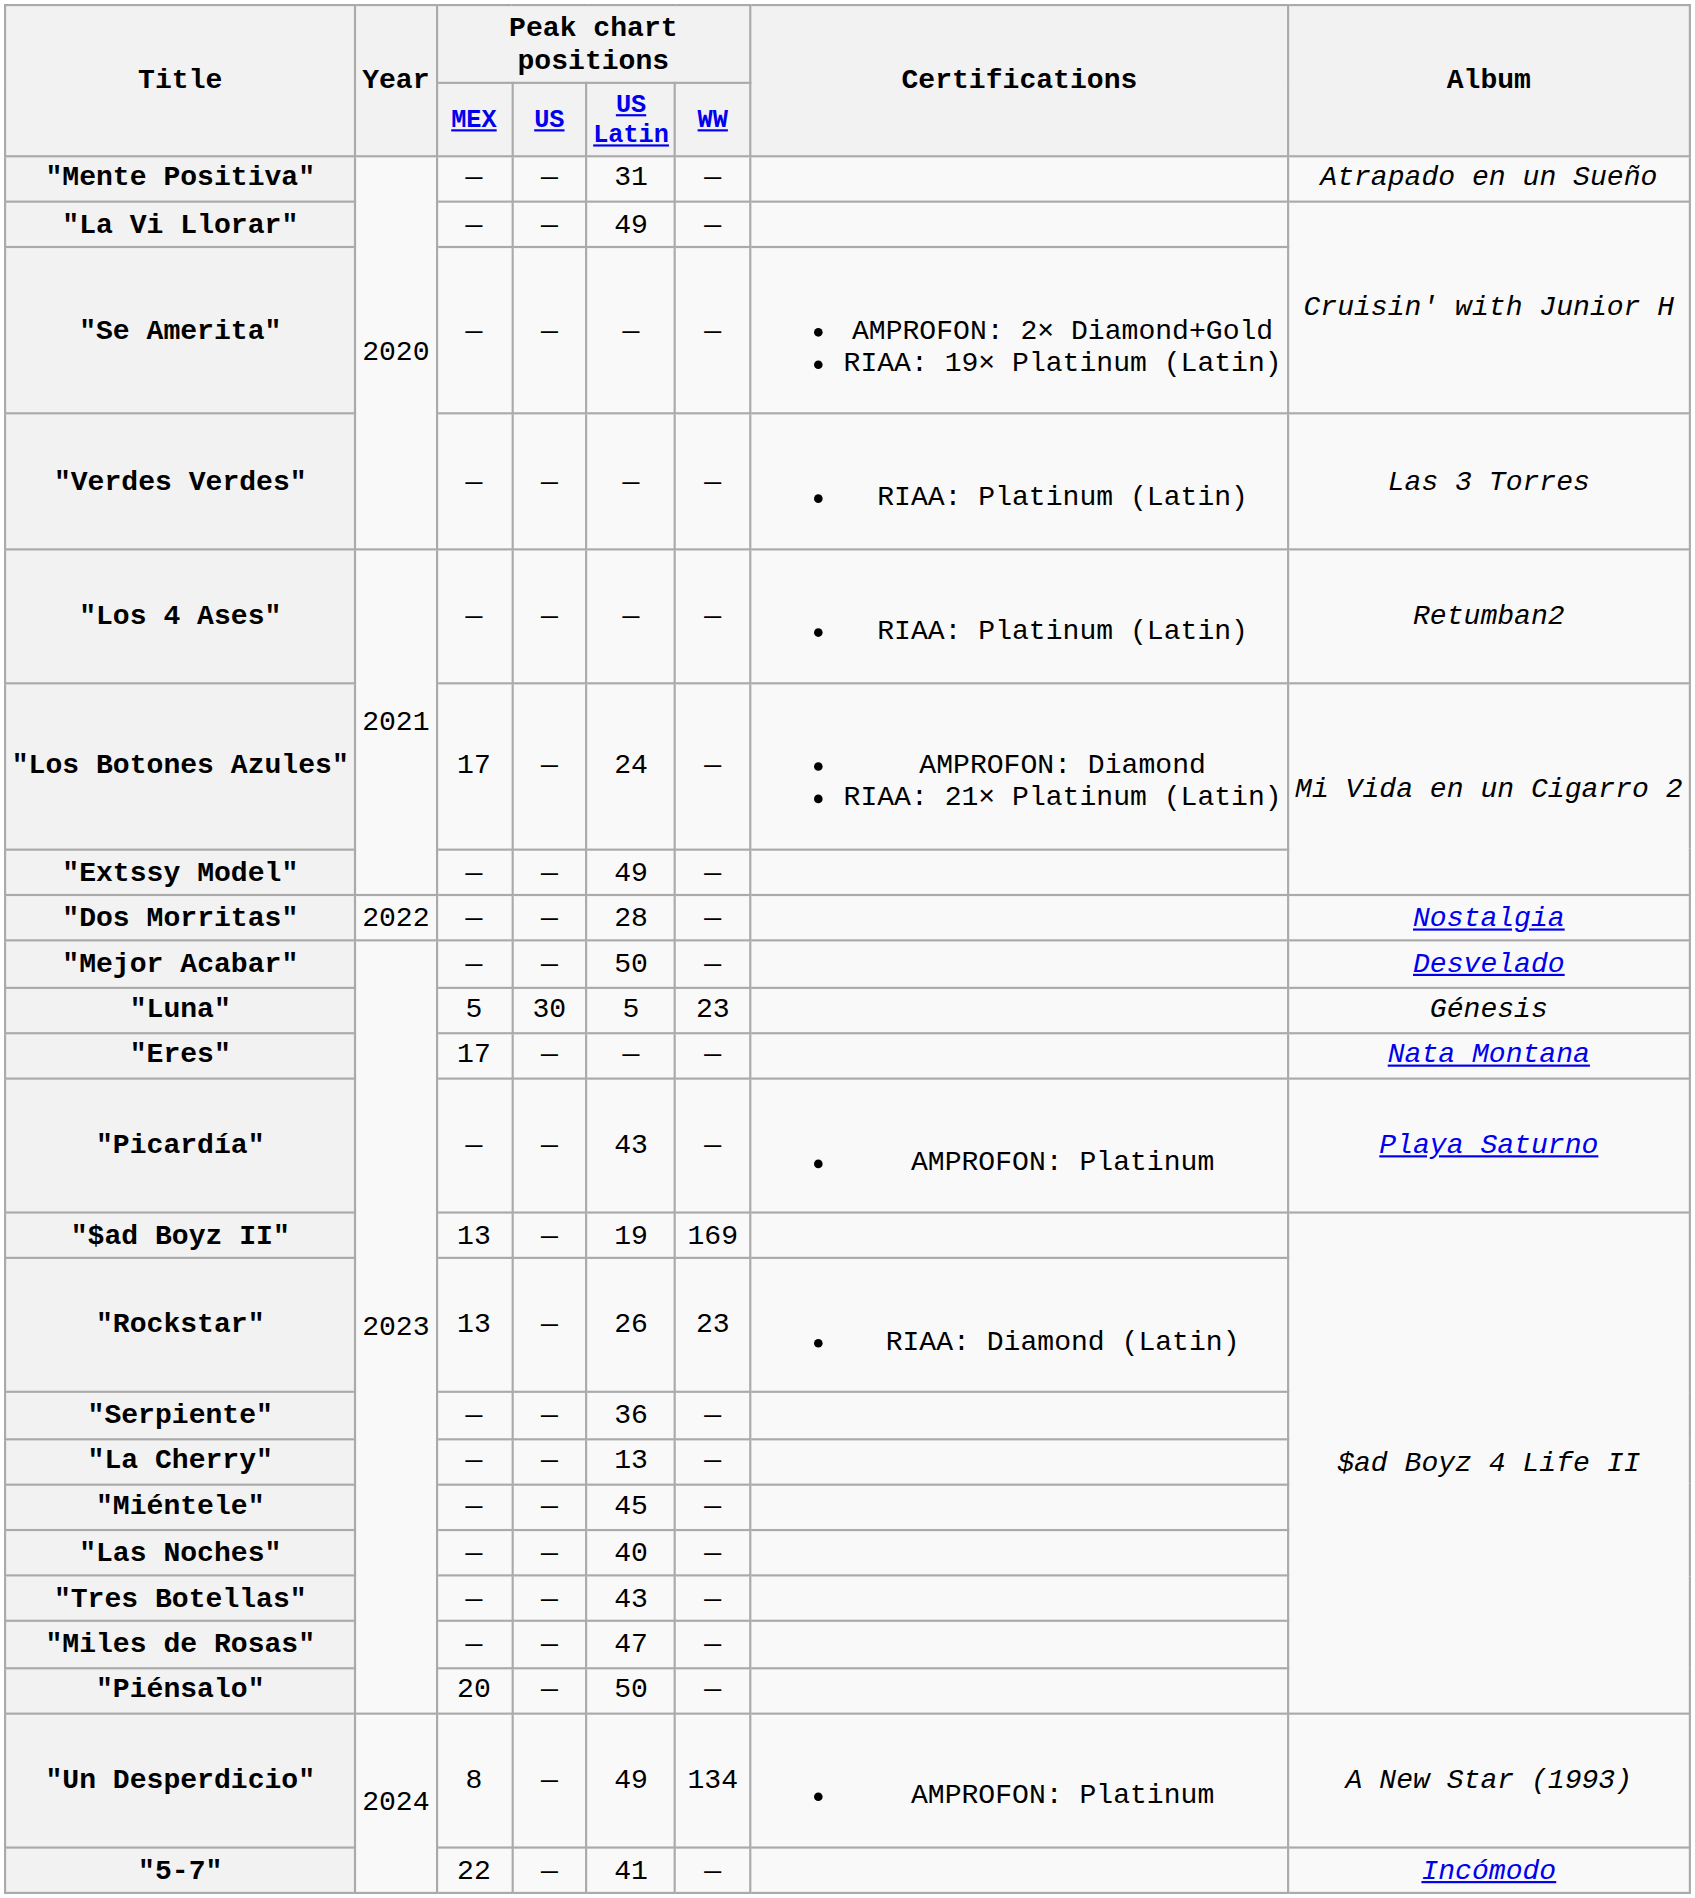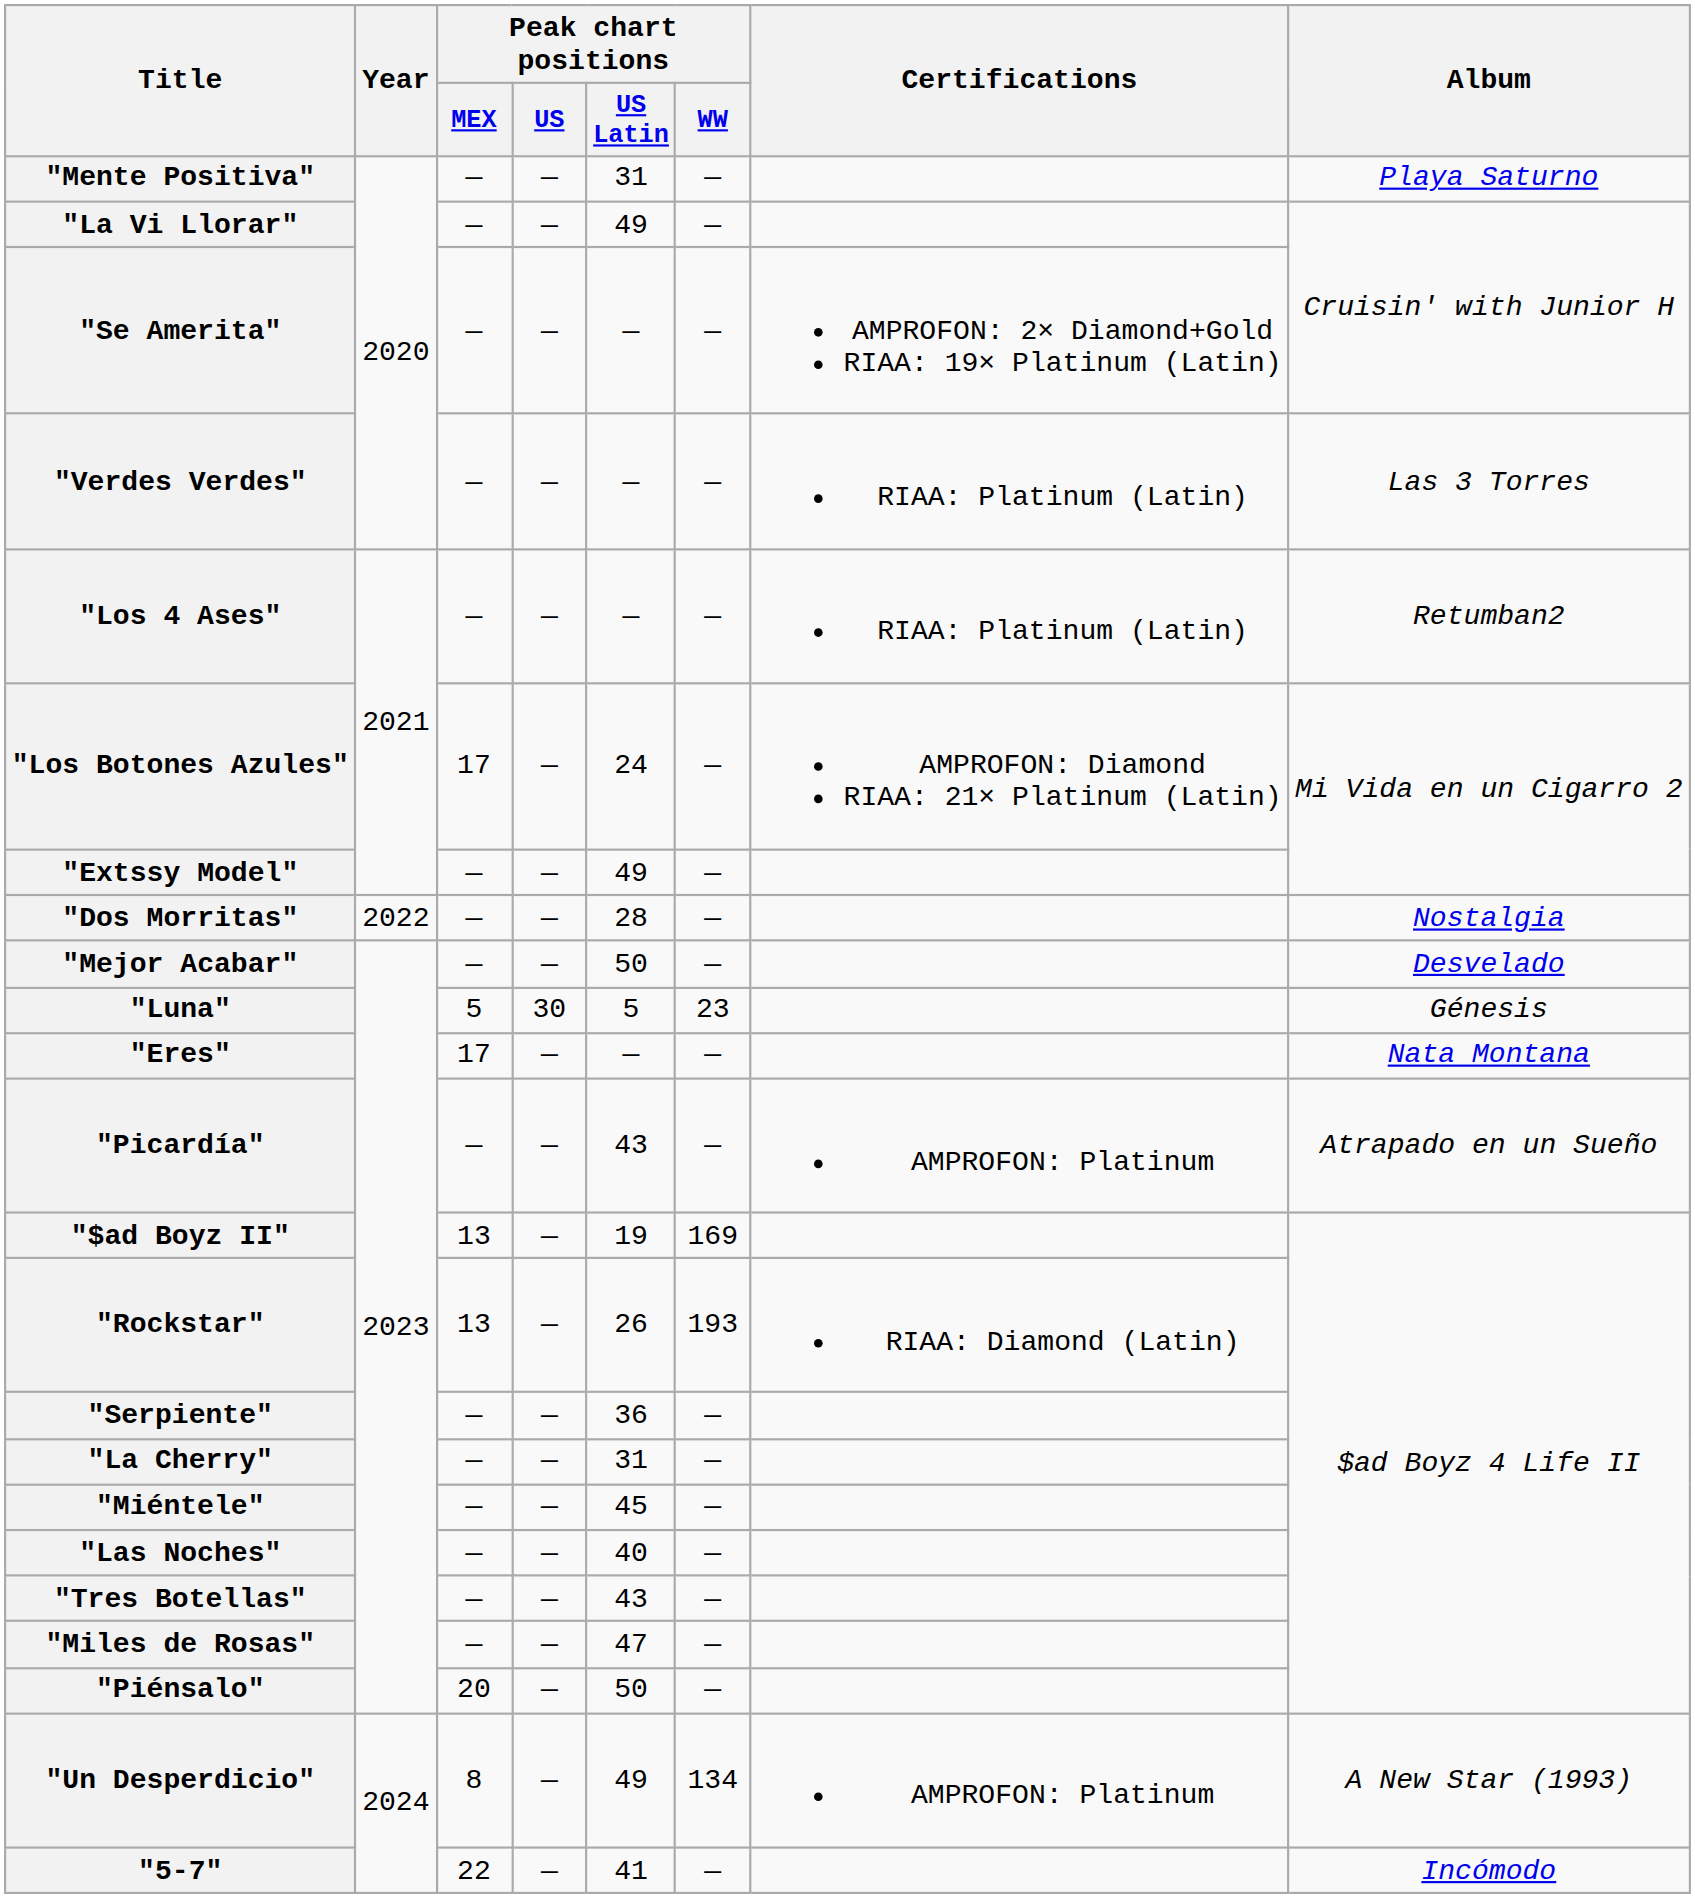 <table class="wikitable plainrowheaders" style="text-align:center;">
 <tr>
 <th scope="col" rowspan="2">Title</th>
 <th scope="col" rowspan="2">Year</th>
 <th scope="col" colspan="4">Peak chart positions</th>
 <th scope="col" rowspan="2">Certifications</th>
 <th scope="col" rowspan="2">Album</th>
 </tr>
 <tr>
 <th scope="col" style="width:2.5em;font-size:90%;"><a href='#'>MEX</a><br></th>
 <th scope="col" style="width:2.5em;font-size:90%;"><a href='#'>US</a><br></th>
 <th scope="col" style="width:2.5em;font-size:90%;"><a href='#'>US<br>Latin</a><br></th>
 <th scope="col" style="width:2.5em;font-size:90%;"><a href='#'>WW</a><br></th>
 </tr>
 <tr>
 <th scope="row">"Mente Positiva"</th>
 <td rowspan="4">2020</td>
 <td>—</td>
 <td>—</td>
 <td>31</td>
 <td>—</td>
 <td></td>
-<td><em>Atrapado en un Sueño</em></td>
+<td><em><a href='#'>Playa Saturno</a></em></td>
 </tr>
 <tr>
 <th scope="row">"La Vi Llorar"</th>
 <td>—</td>
 <td>—</td>
 <td>49</td>
 <td>—</td>
 <td></td>
 <td rowspan="2"><em>Cruisin' with Junior H</em></td>
 </tr>
 <tr>
 <th scope="row">"Se Amerita"</th>
 <td>—</td>
 <td>—</td>
 <td>—</td>
 <td>—</td>
 <td><br><ul><li>AMPROFON: 2× Diamond+Gold </li><li>RIAA: 19× Platinum (Latin)</li></ul></td>
 </tr>
 <tr>
 <th scope="row">"Verdes Verdes"<br></th>
 <td>—</td>
 <td>—</td>
 <td>—</td>
 <td>—</td>
 <td><br><ul><li>RIAA: Platinum (Latin)</li></ul></td>
 <td><em>Las 3 Torres</em></td>
 </tr>
 <tr>
 <th scope="row">"Los 4 Ases"<br></th>
 <td rowspan="3">2021</td>
 <td>—</td>
 <td>—</td>
 <td>—</td>
 <td>—</td>
 <td><br><ul><li>RIAA: Platinum (Latin)</li></ul></td>
 <td><em>Retumban2</em></td>
 </tr>
 <tr>
 <th scope="row">"Los Botones Azules"<br></th>
 <td>17</td>
 <td>—</td>
 <td>24</td>
 <td>—</td>
 <td><br><ul><li>AMPROFON: Diamond</li><li>RIAA: 21× Platinum (Latin)</li></ul></td>
 <td rowspan="2"><em>Mi Vida en un Cigarro 2</em></td>
 </tr>
 <tr>
 <th scope="row">"Extssy Model"</th>
 <td>—</td>
 <td>—</td>
 <td>49</td>
 <td>—</td>
 <td></td>
 </tr>
 <tr>
 <th scope="row">"Dos Morritas"<br></th>
 <td>2022</td>
 <td>—</td>
 <td>—</td>
 <td>28</td>
 <td>—</td>
 <td></td>
 <td><em><a href='#'>Nostalgia</a></em></td>
 </tr>
 <tr>
 <th scope="row">"Mejor Acabar"<br></th>
 <td rowspan="13">2023</td>
 <td>—</td>
 <td>—</td>
 <td>50</td>
 <td>—</td>
 <td></td>
 <td><em><a href='#'>Desvelado</a></em></td>
 </tr>
 <tr>
 <th scope="row">"Luna"<br></th>
 <td>5</td>
 <td>30</td>
 <td>5</td>
 <td>23</td>
 <td></td>
 <td><em>Génesis</em></td>
 </tr>
 <tr>
 <th scope="row">"Eres"<br></th>
 <td>17</td>
 <td>—</td>
 <td>—</td>
 <td>—</td>
 <td></td>
 <td><em><a href='#'>Nata Montana</a></em></td>
 </tr>
 <tr>
 <th scope="row">"Picardía"<br></th>
 <td>—</td>
 <td>—</td>
 <td>43</td>
 <td>—</td>
 <td><br><ul><li>AMPROFON: Platinum</li></ul></td>
-<td><em><a href='#'>Playa Saturno</a></em></td>
+<td><em>Atrapado en un Sueño</em></td>
 </tr>
 <tr>
 <th scope="row">"$ad Boyz II"</th>
 <td>13</td>
 <td>—</td>
 <td>19</td>
 <td>169</td>
 <td></td>
 <td rowspan="9"><em>$ad Boyz 4 Life II</em></td>
 </tr>
 <tr>
 <th scope="row">"Rockstar"</th>
 <td>13</td>
 <td>—</td>
 <td>26</td>
-<td>23</td>
+<td>193</td>
 <td><br><ul><li>RIAA: Diamond (Latin)</li></ul></td>
 </tr>
 <tr>
 <th scope="row">"Serpiente"</th>
 <td>—</td>
 <td>—</td>
 <td>36</td>
 <td>—</td>
 <td></td>
 </tr>
 <tr>
 <th scope="row">"La Cherry"</th>
 <td>—</td>
 <td>—</td>
-<td>13</td>
+<td>31</td>
 <td>—</td>
 <td></td>
 </tr>
 <tr>
 <th scope="row">"Miéntele"</th>
 <td>—</td>
 <td>—</td>
 <td>45</td>
 <td>—</td>
 <td></td>
 </tr>
 <tr>
 <th scope="row">"Las Noches"</th>
 <td>—</td>
 <td>—</td>
 <td>40</td>
 <td>—</td>
 <td></td>
 </tr>
 <tr>
 <th scope="row">"Tres Botellas"</th>
 <td>—</td>
 <td>—</td>
 <td>43</td>
 <td>—</td>
 <td></td>
 </tr>
 <tr>
 <th scope="row">"Miles de Rosas"</th>
 <td>—</td>
 <td>—</td>
 <td>47</td>
 <td>—</td>
 <td></td>
 </tr>
 <tr>
 <th scope="row">"Piénsalo"</th>
 <td>20</td>
 <td>—</td>
 <td>50</td>
 <td>—</td>
 <td></td>
 </tr>
 <tr>
 <th scope="row">"Un Desperdicio"<br></th>
 <td rowspan="2">2024</td>
 <td>8</td>
 <td>—</td>
 <td>49</td>
 <td>134</td>
 <td><br><ul><li>AMPROFON: Platinum</li></ul></td>
 <td><em>A New Star (1993)</em></td>
 </tr>
 <tr>
 <th scope="row">"5-7"<br></th>
 <td>22</td>
 <td>—</td>
 <td>41</td>
 <td>—</td>
 <td></td>
 <td><em><a href='#'>Incómodo</a></em></td>
 </tr>
 </table>
